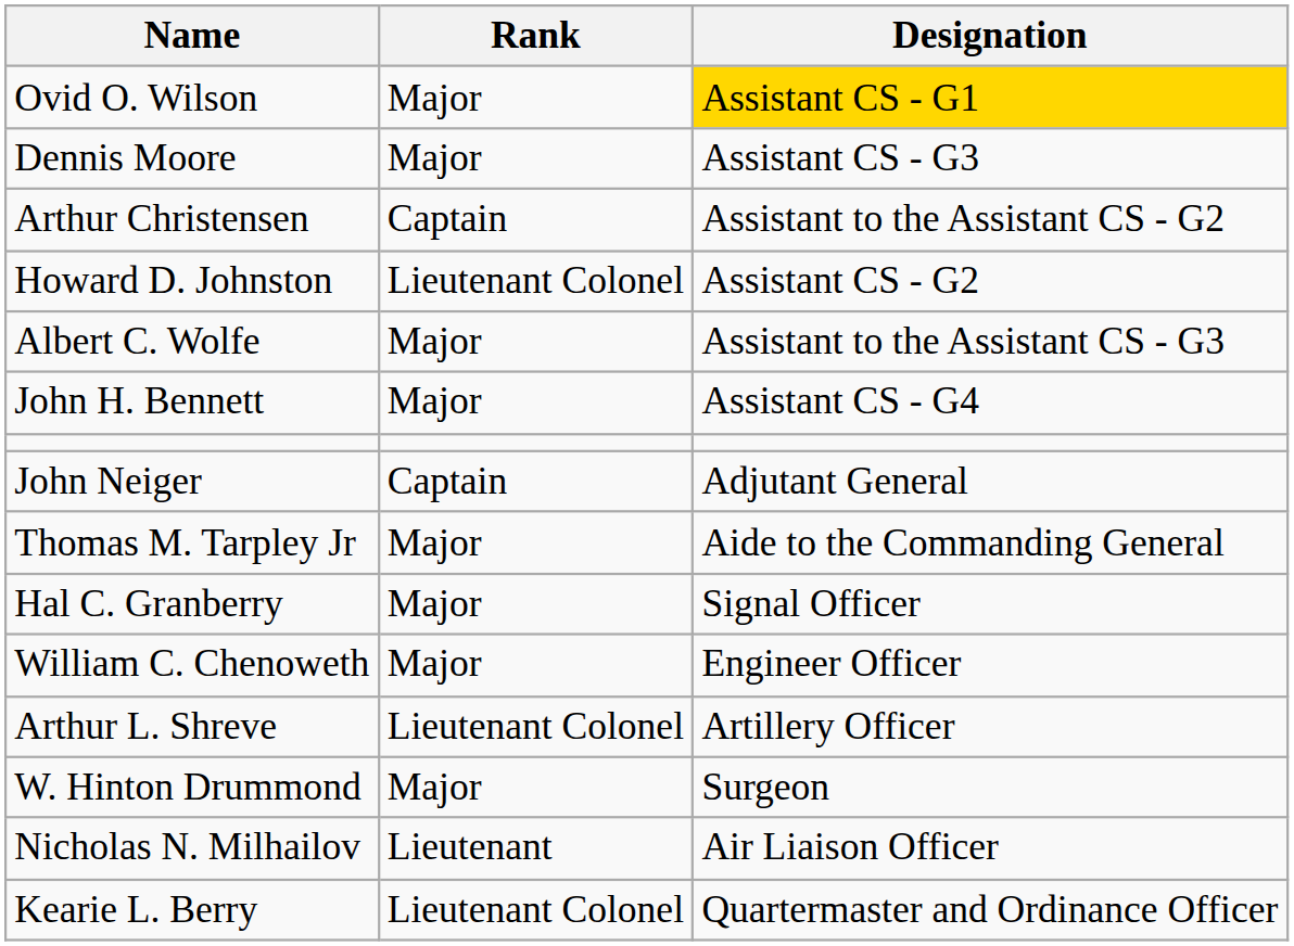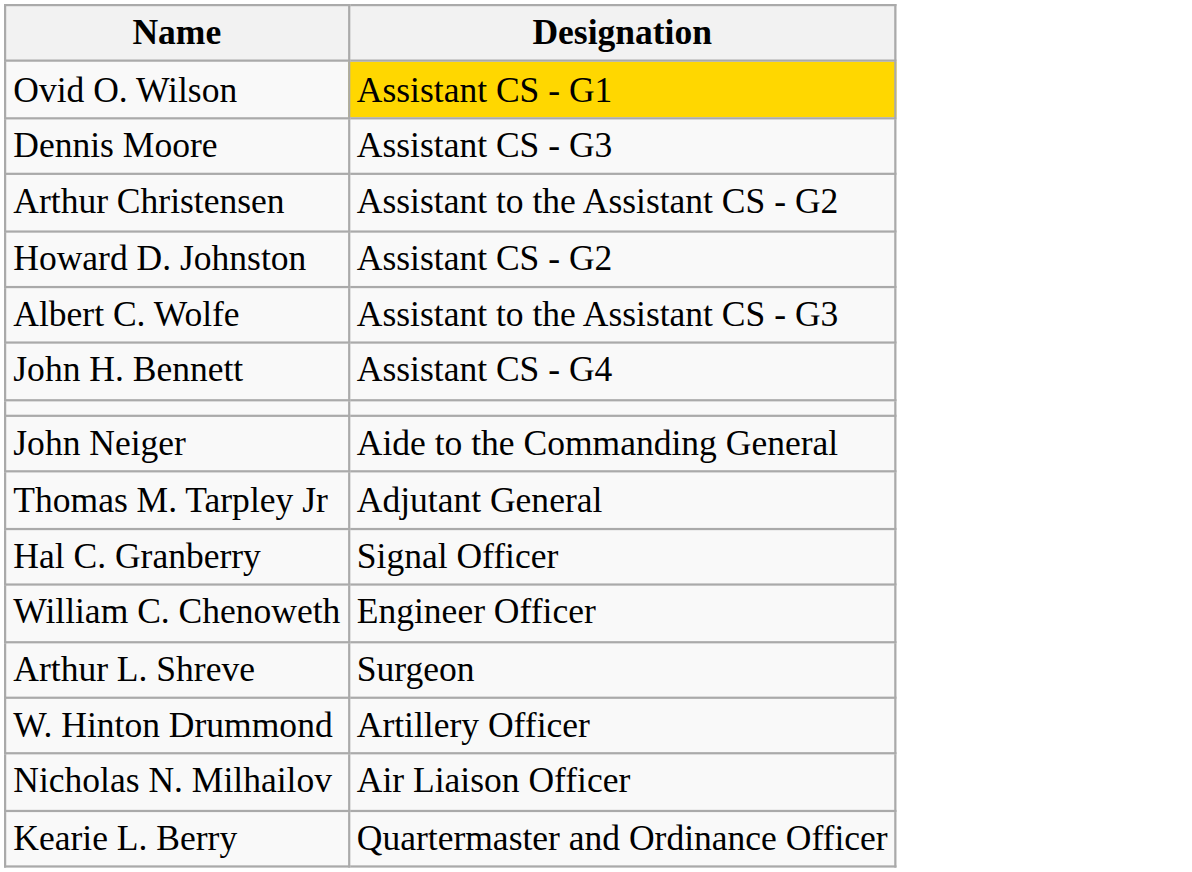 <table class="wikitable">
 <tr>
 <th>Name</th>
-<th>Rank</th>
 <th>Designation</th>
 </tr>
 <tr>
 <td>Ovid O. Wilson</td>
-<td>Major</td>
 <td style="background: gold;">Assistant CS - G1</td>
 </tr>
 <tr>
 <td>Dennis Moore</td>
-<td>Major</td>
 <td>Assistant CS - G3</td>
 </tr>
 <tr>
 <td>Arthur Christensen</td>
-<td>Captain</td>
 <td>Assistant to the Assistant CS - G2</td>
 </tr>
 <tr>
 <td>Howard D. Johnston</td>
-<td>Lieutenant Colonel</td>
 <td>Assistant CS - G2</td>
 </tr>
 <tr>
 <td>Albert C. Wolfe</td>
-<td>Major</td>
 <td>Assistant to the Assistant CS - G3</td>
 </tr>
 <tr>
 <td>John H. Bennett</td>
-<td>Major</td>
 <td>Assistant CS - G4</td>
 </tr>
 <tr>
 <td></td>
 <td></td>
-<td></td>
 </tr>
 <tr>
 <td>John Neiger</td>
-<td>Captain</td>
+<td>Aide to the Commanding General</td>
+</tr>
+<tr>
+<td>Thomas M. Tarpley Jr</td>
 <td>Adjutant General</td>
 </tr>
 <tr>
-<td>Thomas M. Tarpley Jr</td>
-<td>Major</td>
-<td>Aide to the Commanding General</td>
-</tr>
-<tr>
 <td>Hal C. Granberry</td>
-<td>Major</td>
 <td>Signal Officer</td>
 </tr>
 <tr>
 <td>William C. Chenoweth</td>
-<td>Major</td>
 <td>Engineer Officer</td>
 </tr>
 <tr>
 <td>Arthur L. Shreve</td>
-<td>Lieutenant Colonel</td>
+<td>Surgeon</td>
+</tr>
+<tr>
+<td>W. Hinton Drummond</td>
 <td>Artillery Officer</td>
 </tr>
 <tr>
-<td>W. Hinton Drummond</td>
-<td>Major</td>
-<td>Surgeon</td>
-</tr>
-<tr>
 <td>Nicholas N. Milhailov</td>
-<td>Lieutenant</td>
 <td>Air Liaison Officer</td>
 </tr>
 <tr>
 <td>Kearie L. Berry</td>
-<td>Lieutenant Colonel</td>
 <td>Quartermaster and Ordinance Officer</td>
 </tr>
 </table>
